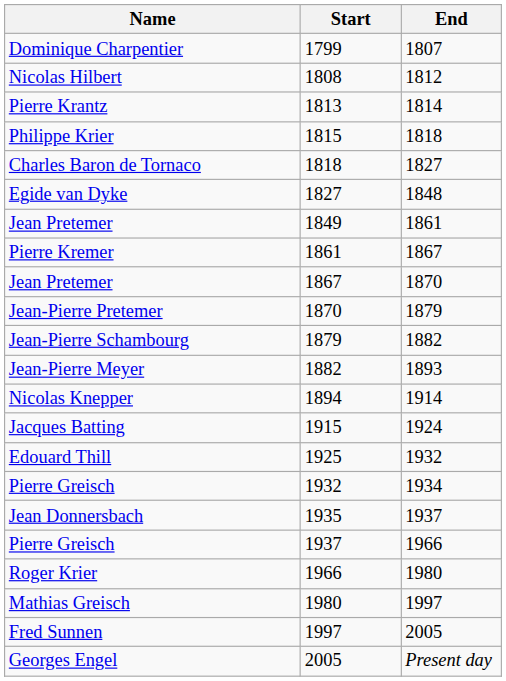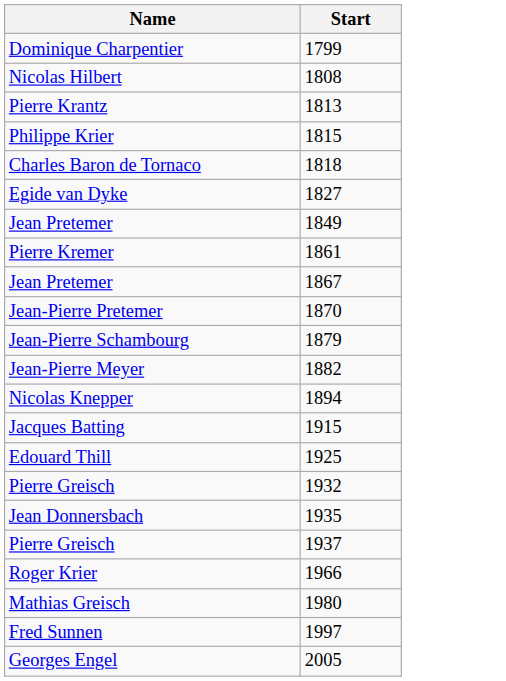 <table class="wikitable">
 <tr>
 <th width=250>Name</th>
 <th width=80>Start</th>
-<th width=80>End</th>
 </tr>
 <tr>
 <td><a href='#'>Dominique Charpentier</a></td>
 <td>1799</td>
-<td>1807</td>
 </tr>
 <tr>
 <td><a href='#'>Nicolas Hilbert</a></td>
 <td>1808</td>
-<td>1812</td>
 </tr>
 <tr>
 <td><a href='#'>Pierre Krantz</a></td>
 <td>1813</td>
-<td>1814</td>
 </tr>
 <tr>
 <td><a href='#'>Philippe Krier</a></td>
 <td>1815</td>
-<td>1818</td>
 </tr>
 <tr>
 <td><a href='#'>Charles Baron de Tornaco</a></td>
 <td>1818</td>
-<td>1827</td>
 </tr>
 <tr>
 <td><a href='#'>Egide van Dyke</a></td>
 <td>1827</td>
-<td>1848</td>
 </tr>
 <tr>
 <td><a href='#'>Jean Pretemer</a></td>
 <td>1849</td>
-<td>1861</td>
 </tr>
 <tr>
 <td><a href='#'>Pierre Kremer</a></td>
 <td>1861</td>
-<td>1867</td>
 </tr>
 <tr>
 <td><a href='#'>Jean Pretemer</a></td>
 <td>1867</td>
-<td>1870</td>
 </tr>
 <tr>
 <td><a href='#'>Jean-Pierre Pretemer</a></td>
 <td>1870</td>
-<td>1879</td>
 </tr>
 <tr>
 <td><a href='#'>Jean-Pierre Schambourg</a></td>
 <td>1879</td>
-<td>1882</td>
 </tr>
 <tr>
 <td><a href='#'>Jean-Pierre Meyer</a></td>
 <td>1882</td>
-<td>1893</td>
 </tr>
 <tr>
 <td><a href='#'>Nicolas Knepper</a></td>
 <td>1894</td>
-<td>1914</td>
 </tr>
 <tr>
 <td><a href='#'>Jacques Batting</a></td>
 <td>1915</td>
-<td>1924</td>
 </tr>
 <tr>
 <td><a href='#'>Edouard Thill</a></td>
 <td>1925</td>
-<td>1932</td>
 </tr>
 <tr>
 <td><a href='#'>Pierre Greisch</a></td>
 <td>1932</td>
-<td>1934</td>
 </tr>
 <tr>
 <td><a href='#'>Jean Donnersbach</a></td>
 <td>1935</td>
-<td>1937</td>
 </tr>
 <tr>
 <td><a href='#'>Pierre Greisch</a></td>
 <td>1937</td>
-<td>1966</td>
 </tr>
 <tr>
 <td><a href='#'>Roger Krier</a></td>
 <td>1966</td>
-<td>1980</td>
 </tr>
 <tr>
 <td><a href='#'>Mathias Greisch</a></td>
 <td>1980</td>
-<td>1997</td>
 </tr>
 <tr>
 <td><a href='#'>Fred Sunnen</a></td>
 <td>1997</td>
-<td>2005</td>
 </tr>
 <tr>
 <td><a href='#'>Georges Engel</a></td>
 <td>2005</td>
-<td><em>Present day</em></td>
 </tr>
 </table>
